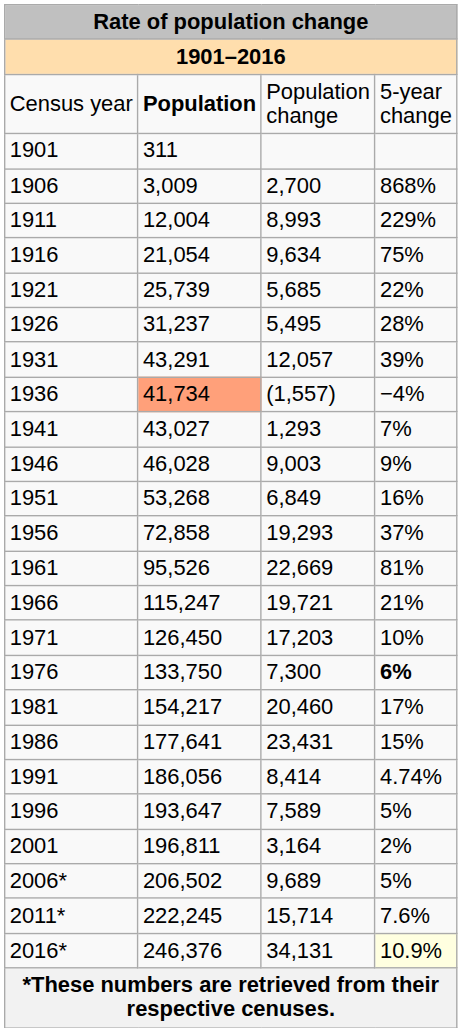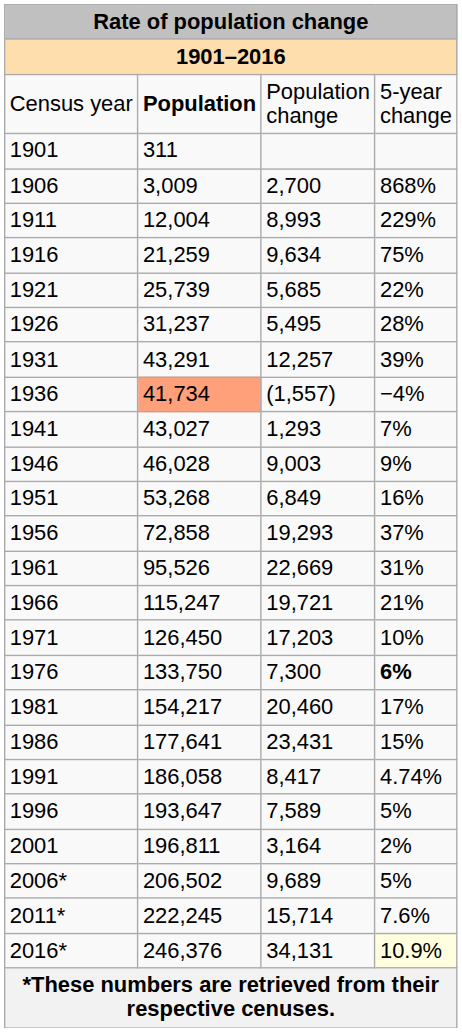 <table class=wikitable align=center>
 <tr>
 <th colspan=4 style="background:silver;">Rate of population change</th>
 </tr>
 <tr>
 <th colspan=4 style="background:#ffdead;">1901–2016</th>
 </tr>
 <tr>
 <td>Census year</td>
 <td><strong>Population</strong></td>
 <td>Population<br>change</td>
 <td>5-year<br>change</td>
 </tr>
 <tr>
 <td>1901</td>
 <td>311</td>
 <td></td>
 <td></td>
 </tr>
 <tr>
 <td>1906</td>
 <td>3,009</td>
 <td>2,700</td>
 <td>868%</td>
 </tr>
 <tr>
 <td>1911</td>
 <td>12,004</td>
 <td>8,993</td>
 <td>229%</td>
 </tr>
 <tr>
 <td>1916</td>
-<td>21,054</td>
+<td>21,259</td>
 <td>9,634</td>
 <td>75%</td>
 </tr>
 <tr>
 <td>1921</td>
 <td>25,739</td>
 <td>5,685</td>
 <td>22%</td>
 </tr>
 <tr>
 <td>1926</td>
 <td>31,237</td>
 <td>5,495</td>
 <td>28%</td>
 </tr>
 <tr>
 <td>1931</td>
 <td>43,291</td>
-<td>12,057</td>
+<td>12,257</td>
 <td>39%</td>
 </tr>
 <tr>
 <td>1936</td>
 <td style="background: lightsalmon;">41,734</td>
 <td>(1,557)</td>
 <td>−4%</td>
 </tr>
 <tr>
 <td>1941</td>
 <td>43,027</td>
 <td>1,293</td>
 <td>7%</td>
 </tr>
 <tr>
 <td>1946</td>
 <td>46,028</td>
 <td>9,003</td>
 <td>9%</td>
 </tr>
 <tr>
 <td>1951</td>
 <td>53,268</td>
 <td>6,849</td>
 <td>16%</td>
 </tr>
 <tr>
 <td>1956</td>
 <td>72,858</td>
 <td>19,293</td>
 <td>37%</td>
 </tr>
 <tr>
 <td>1961</td>
 <td>95,526</td>
 <td>22,669</td>
-<td>81%</td>
+<td>31%</td>
 </tr>
 <tr>
 <td>1966</td>
 <td>115,247</td>
 <td>19,721</td>
 <td>21%</td>
 </tr>
 <tr>
 <td>1971</td>
 <td>126,450</td>
 <td>17,203</td>
 <td>10%</td>
 </tr>
 <tr>
 <td>1976</td>
 <td>133,750</td>
 <td>7,300</td>
 <td><strong>6%</strong></td>
 </tr>
 <tr>
 <td>1981</td>
 <td>154,217</td>
 <td>20,460</td>
 <td>17%</td>
 </tr>
 <tr>
 <td>1986</td>
 <td>177,641</td>
 <td>23,431</td>
 <td>15%</td>
 </tr>
 <tr>
 <td>1991</td>
-<td>186,056</td>
-<td>8,414</td>
+<td>186,058</td>
+<td>8,417</td>
 <td>4.74%</td>
 </tr>
 <tr>
 <td>1996</td>
 <td>193,647</td>
 <td>7,589</td>
 <td>5%</td>
 </tr>
 <tr>
 <td>2001</td>
 <td>196,811</td>
 <td>3,164</td>
 <td>2%</td>
 </tr>
 <tr>
 <td>2006*</td>
 <td>206,502</td>
 <td>9,689</td>
 <td>5%</td>
 </tr>
 <tr>
 <td>2011*</td>
 <td>222,245</td>
 <td>15,714</td>
 <td>7.6%</td>
 </tr>
 <tr>
 <td>2016*</td>
 <td>246,376</td>
 <td>34,131</td>
 <td style="background: lightyellow;">10.9%</td>
 </tr>
 <tr>
 <th colspan="4">*These numbers are retrieved from their<br>respective cenuses.</th>
 </tr>
 </table>
